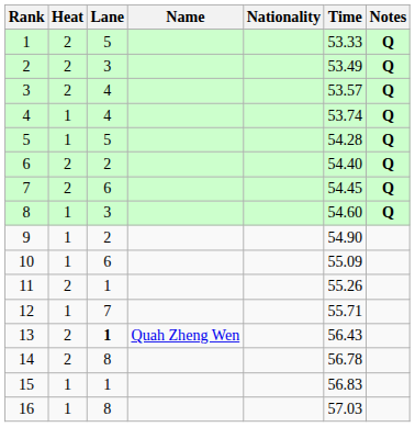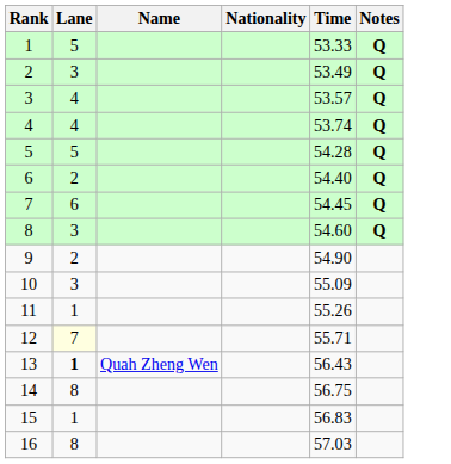 <table class="wikitable sortable" style="text-align:center">
 <tr>
 <th>Rank</th>
-<th>Heat</th>
 <th>Lane</th>
 <th>Name</th>
 <th>Nationality</th>
 <th>Time</th>
 <th>Notes</th>
 </tr>
 <tr bgcolor=ccffcc>
 <td>1</td>
-<td>2</td>
 <td>5</td>
 <td align=left></td>
 <td align=left></td>
 <td>53.33</td>
 <td><strong>Q</strong></td>
 </tr>
 <tr bgcolor=ccffcc>
-<td>2</td>
 <td>2</td>
 <td>3</td>
 <td align=left></td>
 <td align=left></td>
 <td>53.49</td>
 <td><strong>Q</strong></td>
 </tr>
 <tr bgcolor=ccffcc>
 <td>3</td>
-<td>2</td>
 <td>4</td>
 <td align=left></td>
 <td align=left></td>
 <td>53.57</td>
 <td><strong>Q</strong></td>
 </tr>
 <tr bgcolor=ccffcc>
 <td>4</td>
-<td>1</td>
 <td>4</td>
 <td align=left></td>
 <td align=left></td>
 <td>53.74</td>
 <td><strong>Q</strong></td>
 </tr>
 <tr bgcolor=ccffcc>
 <td>5</td>
-<td>1</td>
 <td>5</td>
 <td align=left></td>
 <td align=left></td>
 <td>54.28</td>
 <td><strong>Q</strong></td>
 </tr>
 <tr bgcolor=ccffcc>
 <td>6</td>
 <td>2</td>
-<td>2</td>
 <td align=left></td>
 <td align=left></td>
 <td>54.40</td>
 <td><strong>Q</strong></td>
 </tr>
 <tr bgcolor=ccffcc>
 <td>7</td>
-<td>2</td>
 <td>6</td>
 <td align=left></td>
 <td align=left></td>
 <td>54.45</td>
 <td><strong>Q</strong></td>
 </tr>
 <tr bgcolor=ccffcc>
 <td>8</td>
-<td>1</td>
 <td>3</td>
 <td align=left></td>
 <td align=left></td>
 <td>54.60</td>
 <td><strong>Q</strong></td>
 </tr>
 <tr>
 <td>9</td>
-<td>1</td>
 <td>2</td>
 <td align=left></td>
 <td align=left></td>
 <td>54.90</td>
 <td></td>
 </tr>
 <tr>
 <td>10</td>
-<td>1</td>
-<td>6</td>
+<td>3</td>
 <td align=left></td>
 <td align=left></td>
 <td>55.09</td>
 <td></td>
 </tr>
 <tr>
 <td>11</td>
-<td>2</td>
 <td>1</td>
 <td align=left></td>
 <td align=left></td>
 <td>55.26</td>
 <td></td>
 </tr>
 <tr>
 <td>12</td>
-<td>1</td>
-<td>7</td>
+<td style="background: lightyellow;">7</td>
 <td align=left></td>
 <td align=left></td>
 <td>55.71</td>
 <td></td>
 </tr>
 <tr>
 <td>13</td>
-<td>2</td>
 <td><strong>1</strong></td>
 <td align=left><a href='#'>Quah Zheng Wen</a></td>
 <td align=left></td>
 <td>56.43</td>
 <td></td>
 </tr>
 <tr>
 <td>14</td>
-<td>2</td>
 <td>8</td>
 <td align=left></td>
 <td align=left></td>
-<td>56.78</td>
+<td>56.75</td>
 <td></td>
 </tr>
 <tr>
 <td>15</td>
-<td>1</td>
 <td>1</td>
 <td align=left></td>
 <td align=left></td>
 <td>56.83</td>
 <td></td>
 </tr>
 <tr>
 <td>16</td>
-<td>1</td>
 <td>8</td>
 <td align=left></td>
 <td align=left></td>
 <td>57.03</td>
 <td></td>
 </tr>
 </table>
